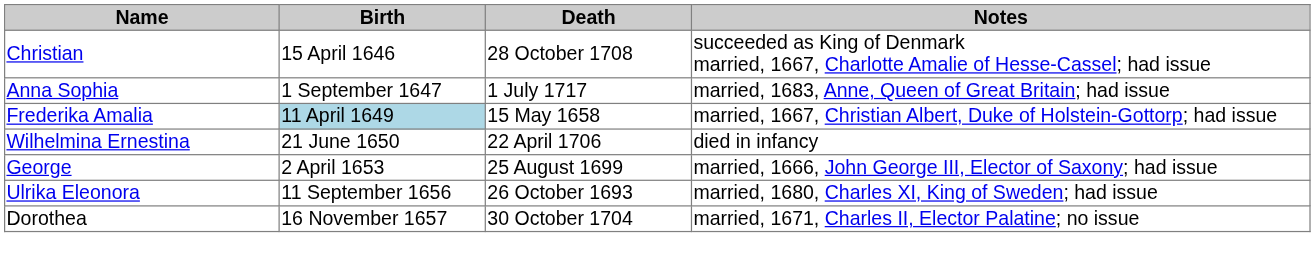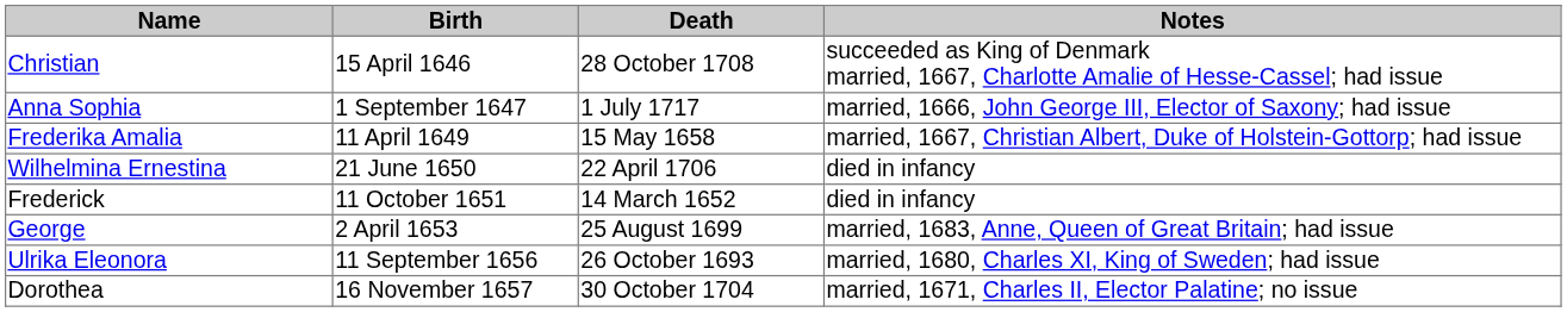 <table border=1 style="border-collapse: collapse;">
 <tr bgcolor=cccccc>
 <th width="20%">Name</th>
 <th width="15%">Birth</th>
 <th width="15%">Death</th>
 <th width="45%">Notes</th>
 </tr>
 <tr>
 <td><a href='#'>Christian</a></td>
 <td>15 April 1646</td>
 <td>28 October 1708</td>
 <td>succeeded as King of Denmark<br>married, 1667, <a href='#'>Charlotte Amalie of Hesse-Cassel</a>; had issue</td>
 </tr>
 <tr>
 <td><a href='#'>Anna Sophia</a></td>
 <td>1 September 1647</td>
 <td>1 July 1717</td>
-<td>married, 1683, <a href='#'>Anne, Queen of Great Britain</a>; had issue</td>
+<td>married, 1666, <a href='#'>John George III, Elector of Saxony</a>; had issue</td>
 </tr>
 <tr>
 <td><a href='#'>Frederika Amalia</a></td>
-<td style="background: lightblue;">11 April 1649</td>
+<td>11 April 1649</td>
 <td>15 May 1658</td>
 <td>married, 1667, <a href='#'>Christian Albert, Duke of Holstein-Gottorp</a>; had issue</td>
 </tr>
 <tr>
 <td><a href='#'>Wilhelmina Ernestina</a></td>
 <td>21 June 1650</td>
 <td>22 April 1706</td>
 <td>died in infancy</td>
 </tr>
 <tr>
+<td>Frederick</td>
+<td>11 October 1651</td>
+<td>14 March 1652</td>
+<td>died in infancy</td>
+</tr>
+<tr>
 <td><a href='#'>George</a></td>
 <td>2 April 1653</td>
 <td>25 August 1699</td>
-<td>married, 1666, <a href='#'>John George III, Elector of Saxony</a>; had issue</td>
+<td>married, 1683, <a href='#'>Anne, Queen of Great Britain</a>; had issue</td>
 </tr>
 <tr>
 <td><a href='#'>Ulrika Eleonora</a></td>
 <td>11 September 1656</td>
 <td>26 October 1693</td>
 <td>married, 1680, <a href='#'>Charles XI, King of Sweden</a>; had issue</td>
 </tr>
 <tr>
 <td>Dorothea</td>
 <td>16 November 1657</td>
 <td>30 October 1704</td>
 <td>married, 1671, <a href='#'>Charles II, Elector Palatine</a>; no issue</td>
 </tr>
 </table>
